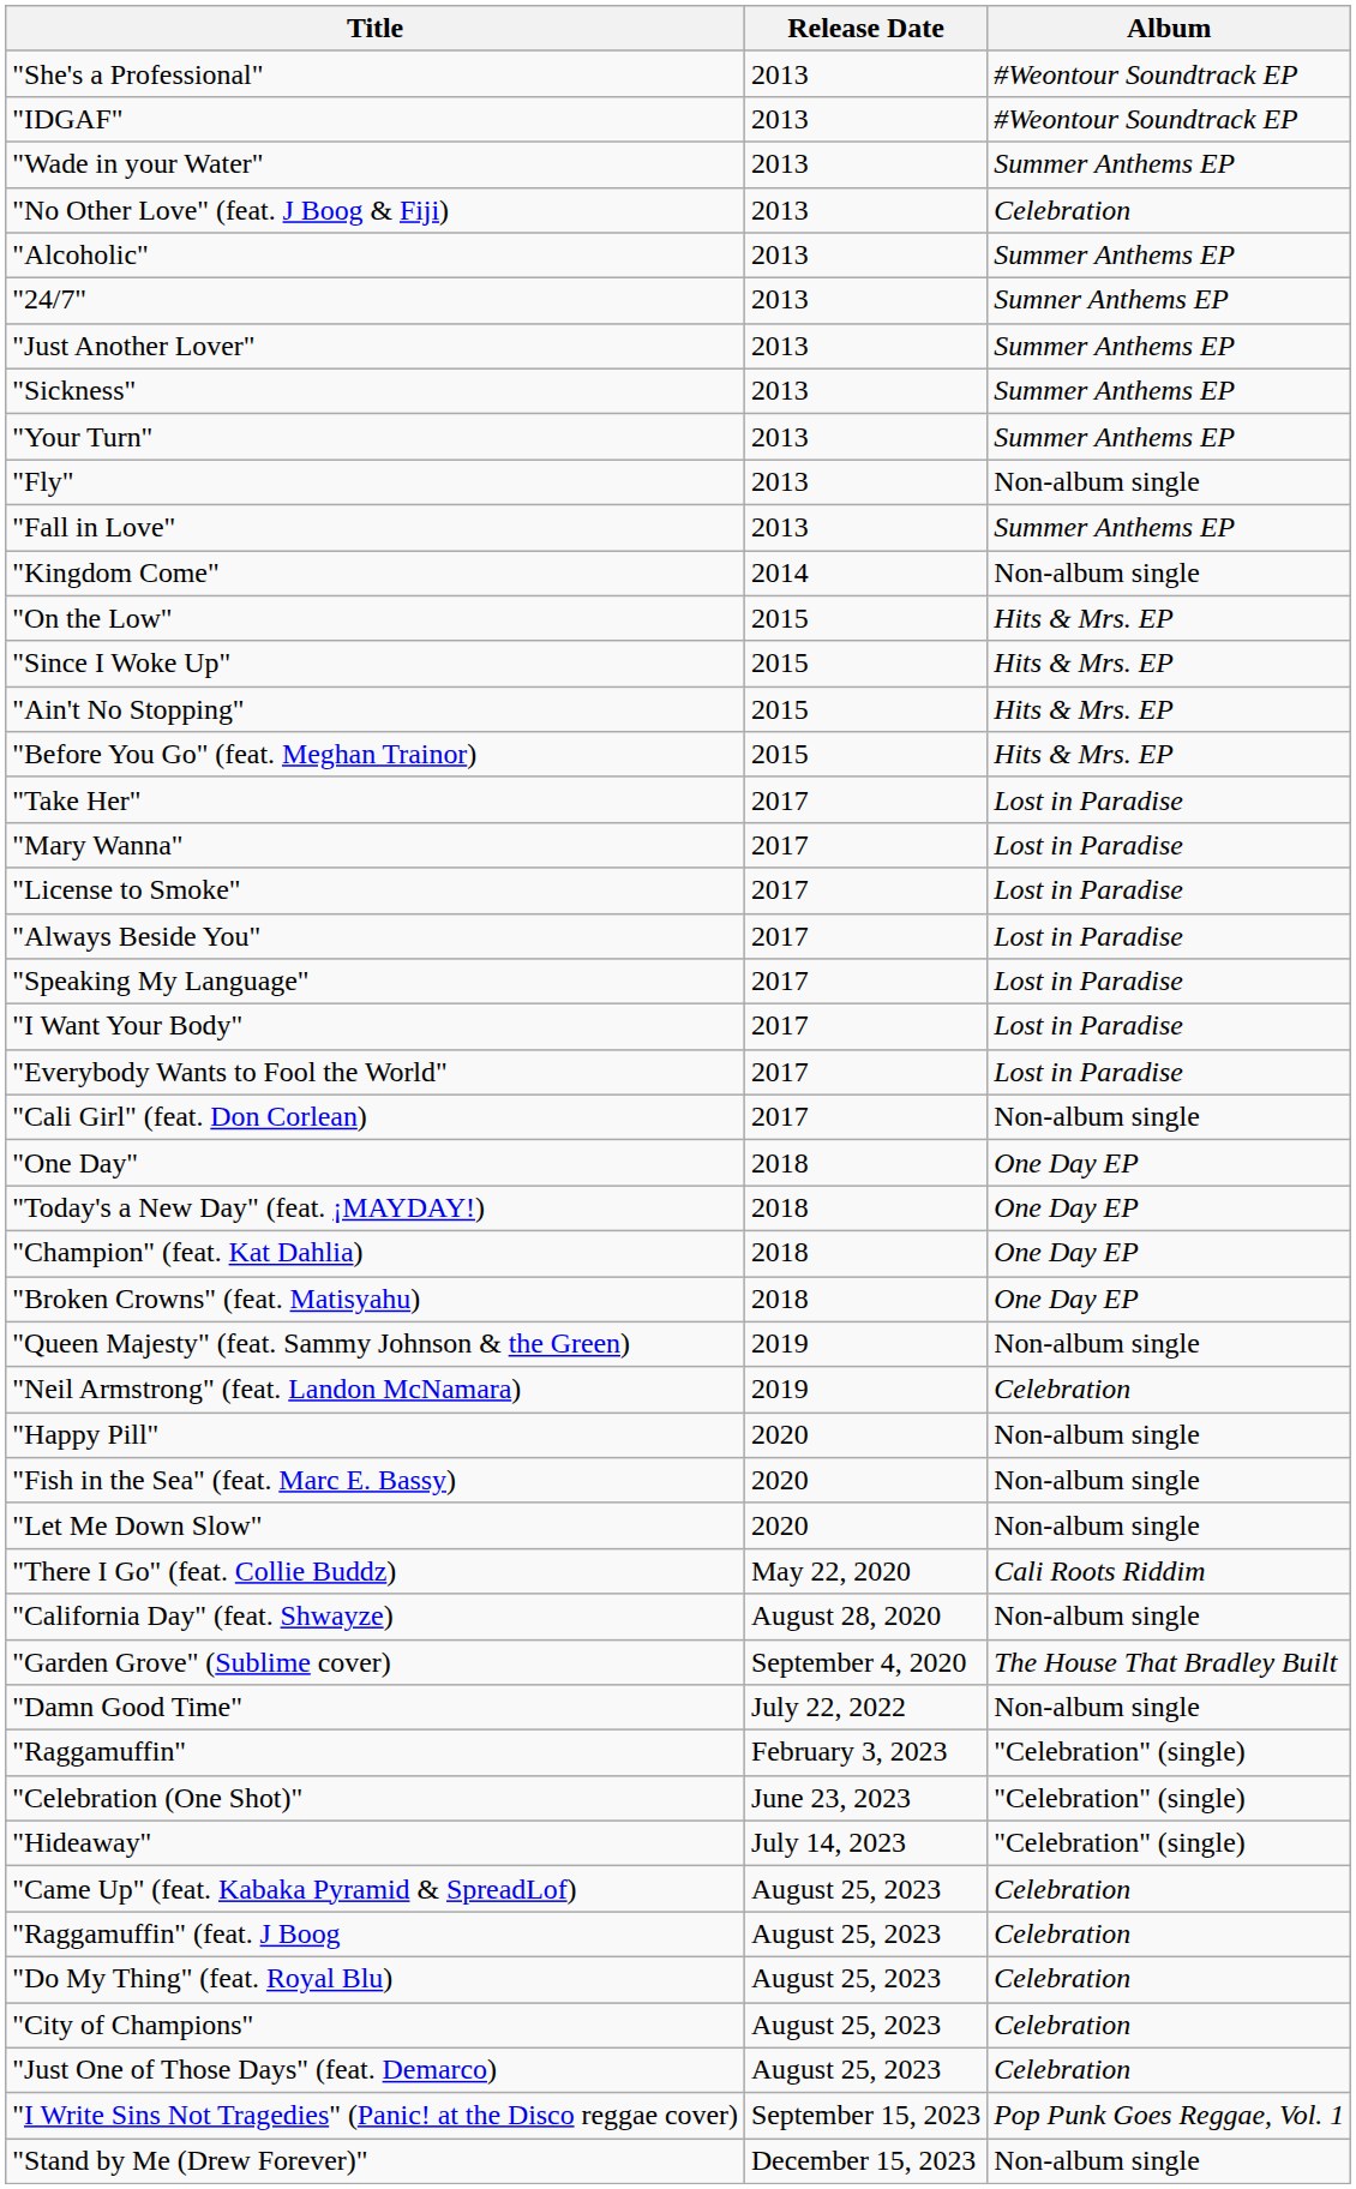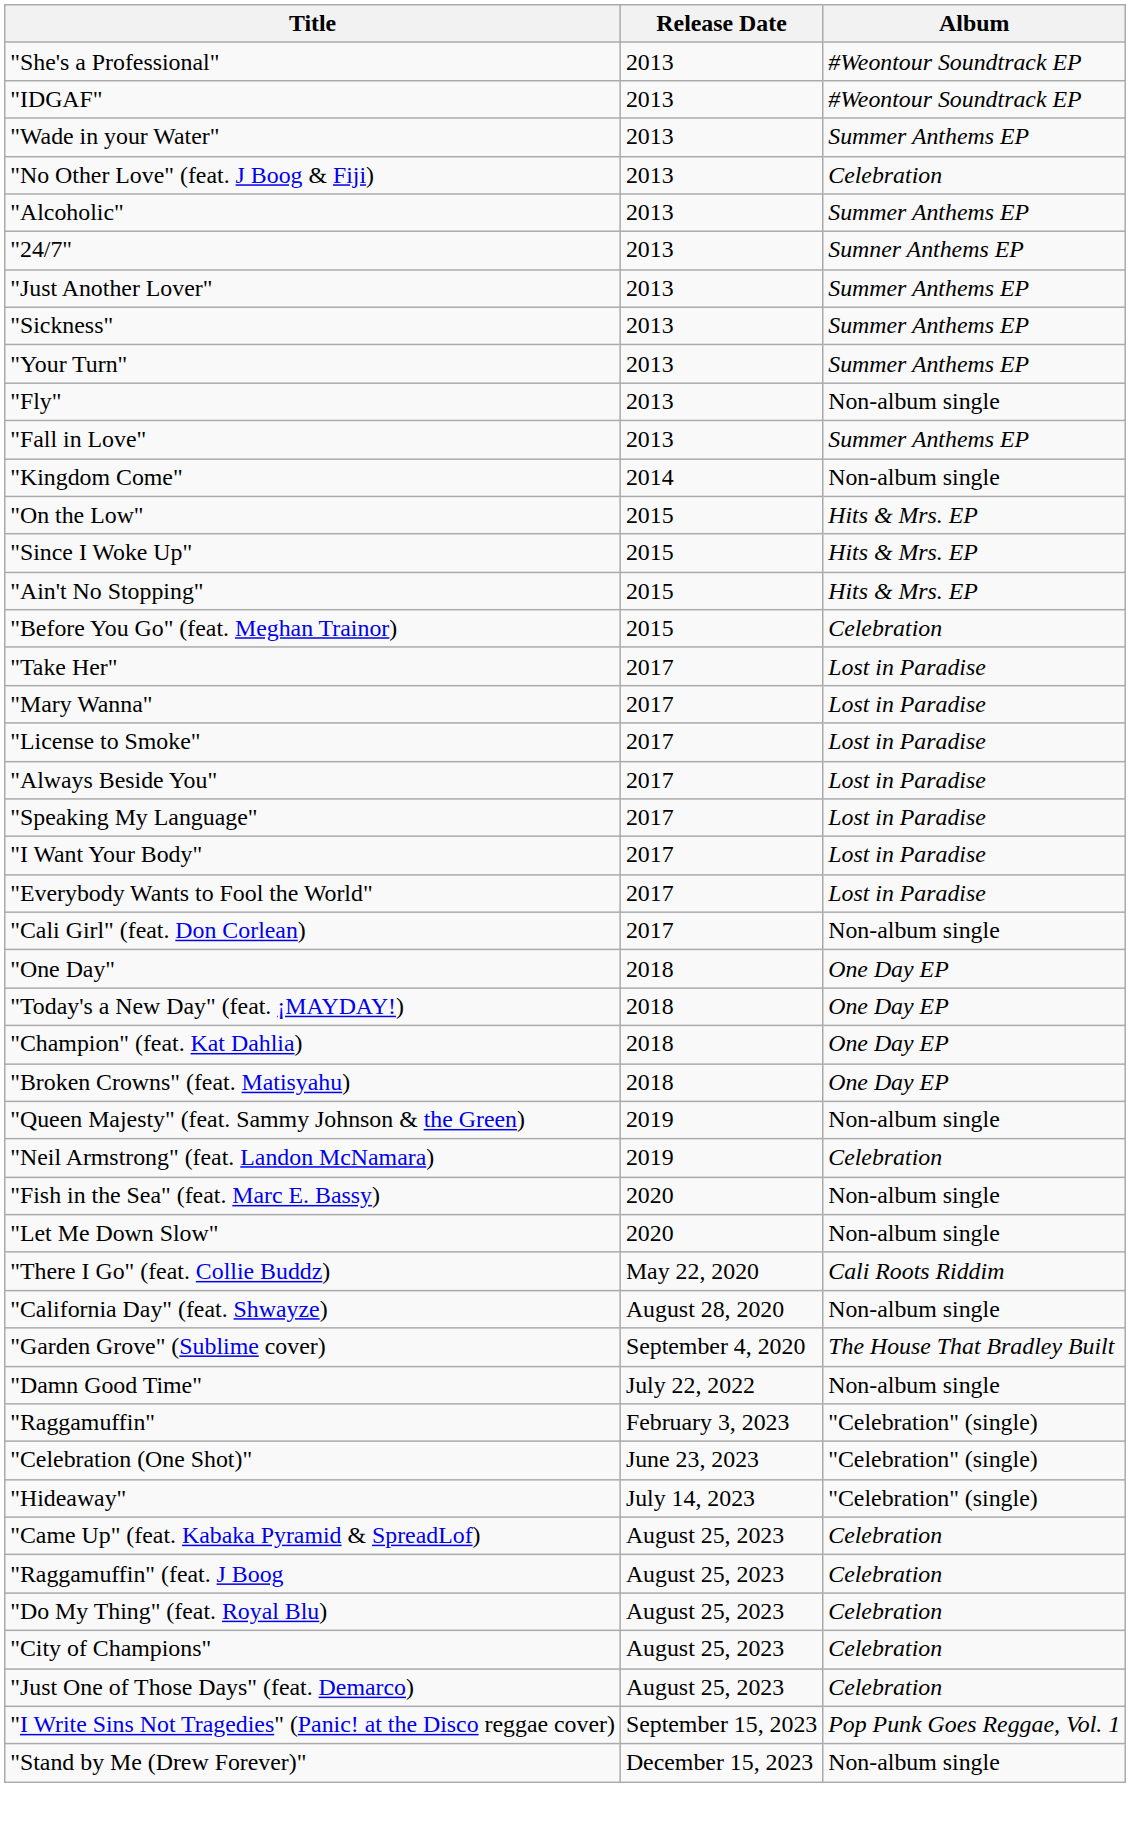 <table class="wikitable">
 <tr>
 <th>Title</th>
 <th>Release Date</th>
 <th>Album</th>
 </tr>
 <tr>
 <td>"She's a Professional"</td>
 <td>2013</td>
 <td><em>#Weontour Soundtrack EP</em></td>
 </tr>
 <tr>
 <td>"IDGAF"</td>
 <td>2013</td>
 <td><em>#Weontour Soundtrack EP</em></td>
 </tr>
 <tr>
 <td>"Wade in your Water"</td>
 <td>2013</td>
 <td><em>Summer Anthems EP</em></td>
 </tr>
 <tr>
 <td>"No Other Love" (feat. <a href='#'>J Boog</a> & <a href='#'>Fiji</a>)</td>
 <td>2013</td>
 <td><em>Celebration</em></td>
 </tr>
 <tr>
 <td>"Alcoholic"</td>
 <td>2013</td>
 <td><em>Summer Anthems EP</em></td>
 </tr>
 <tr>
 <td>"24/7"</td>
 <td>2013</td>
 <td><em>Sumner Anthems EP</em></td>
 </tr>
 <tr>
 <td>"Just Another Lover"</td>
 <td>2013</td>
 <td><em>Summer Anthems EP</em></td>
 </tr>
 <tr>
 <td>"Sickness"</td>
 <td>2013</td>
 <td><em>Summer Anthems EP</em></td>
 </tr>
 <tr>
 <td>"Your Turn"</td>
 <td>2013</td>
 <td><em>Summer Anthems EP</em></td>
 </tr>
 <tr>
 <td>"Fly"</td>
 <td>2013</td>
 <td>Non-album single</td>
 </tr>
 <tr>
 <td>"Fall in Love"</td>
 <td>2013</td>
 <td><em>Summer Anthems EP</em></td>
 </tr>
 <tr>
 <td>"Kingdom Come"</td>
 <td>2014</td>
 <td>Non-album single</td>
 </tr>
 <tr>
 <td>"On the Low"</td>
 <td>2015</td>
 <td><em>Hits & Mrs. EP</em></td>
 </tr>
 <tr>
 <td>"Since I Woke Up"</td>
 <td>2015</td>
 <td><em>Hits & Mrs. EP</em></td>
 </tr>
 <tr>
 <td>"Ain't No Stopping"</td>
 <td>2015</td>
 <td><em>Hits & Mrs. EP</em></td>
 </tr>
 <tr>
 <td>"Before You Go" (feat. <a href='#'>Meghan Trainor</a>)</td>
 <td>2015</td>
-<td><em>Hits & Mrs. EP</em></td>
+<td><em>Celebration</em></td>
 </tr>
 <tr>
 <td>"Take Her"</td>
 <td>2017</td>
 <td><em>Lost in Paradise</em></td>
 </tr>
 <tr>
 <td>"Mary Wanna"</td>
 <td>2017</td>
 <td><em>Lost in Paradise</em></td>
 </tr>
 <tr>
 <td>"License to Smoke"</td>
 <td>2017</td>
 <td><em>Lost in Paradise</em></td>
 </tr>
 <tr>
 <td>"Always Beside You"</td>
 <td>2017</td>
 <td><em>Lost in Paradise</em></td>
 </tr>
 <tr>
 <td>"Speaking My Language"</td>
 <td>2017</td>
 <td><em>Lost in Paradise</em></td>
 </tr>
 <tr>
 <td>"I Want Your Body"</td>
 <td>2017</td>
 <td><em>Lost in Paradise</em></td>
 </tr>
 <tr>
 <td>"Everybody Wants to Fool the World"</td>
 <td>2017</td>
 <td><em>Lost in Paradise</em></td>
 </tr>
 <tr>
 <td>"Cali Girl" (feat. <a href='#'>Don Corlean</a>)</td>
 <td>2017</td>
 <td>Non-album single</td>
 </tr>
 <tr>
 <td>"One Day"</td>
 <td>2018</td>
 <td><em>One Day EP</em></td>
 </tr>
 <tr>
 <td>"Today's a New Day" (feat. <a href='#'>¡MAYDAY!</a>)</td>
 <td>2018</td>
 <td><em>One Day EP</em></td>
 </tr>
 <tr>
 <td>"Champion" (feat. <a href='#'>Kat Dahlia</a>)</td>
 <td>2018</td>
 <td><em>One Day EP</em></td>
 </tr>
 <tr>
 <td>"Broken Crowns" (feat. <a href='#'>Matisyahu</a>)</td>
 <td>2018</td>
 <td><em>One Day EP</em></td>
 </tr>
 <tr>
 <td>"Queen Majesty" (feat. Sammy Johnson & <a href='#'>the Green</a>)</td>
 <td>2019</td>
 <td>Non-album single</td>
 </tr>
 <tr>
 <td>"Neil Armstrong" (feat. <a href='#'>Landon McNamara</a>)</td>
 <td>2019</td>
 <td><em>Celebration</em></td>
-</tr>
-<tr>
-<td>"Happy Pill"</td>
-<td>2020</td>
-<td>Non-album single</td>
 </tr>
 <tr>
 <td>"Fish in the Sea" (feat. <a href='#'>Marc E. Bassy</a>)</td>
 <td>2020</td>
 <td>Non-album single</td>
 </tr>
 <tr>
 <td>"Let Me Down Slow"</td>
 <td>2020</td>
 <td>Non-album single</td>
 </tr>
 <tr>
 <td>"There I Go" (feat. <a href='#'>Collie Buddz</a>)</td>
 <td>May 22, 2020</td>
 <td><em>Cali Roots Riddim</em></td>
 </tr>
 <tr>
 <td>"California Day" (feat. <a href='#'>Shwayze</a>)</td>
 <td>August 28, 2020</td>
 <td>Non-album single</td>
 </tr>
 <tr>
 <td>"Garden Grove" (<a href='#'>Sublime</a> cover)</td>
 <td>September 4, 2020</td>
 <td><em>The House That Bradley Built</em></td>
 </tr>
 <tr>
 <td>"Damn Good Time"</td>
 <td>July 22, 2022</td>
 <td>Non-album single</td>
 </tr>
 <tr>
 <td>"Raggamuffin"</td>
 <td>February 3, 2023</td>
 <td>"Celebration" (single)</td>
 </tr>
 <tr>
 <td>"Celebration (One Shot)"</td>
 <td>June 23, 2023</td>
 <td>"Celebration" (single)</td>
 </tr>
 <tr>
 <td>"Hideaway"</td>
 <td>July 14, 2023</td>
 <td>"Celebration" (single)</td>
 </tr>
 <tr>
 <td>"Came Up" (feat. <a href='#'>Kabaka Pyramid</a> & <a href='#'>SpreadLof</a>)</td>
 <td>August 25, 2023</td>
 <td><em>Celebration</em></td>
 </tr>
 <tr>
 <td>"Raggamuffin" (feat. <a href='#'>J Boog</a></td>
 <td>August 25, 2023</td>
 <td><em>Celebration</em></td>
 </tr>
 <tr>
 <td>"Do My Thing" (feat. <a href='#'>Royal Blu</a>)</td>
 <td>August 25, 2023</td>
 <td><em>Celebration</em></td>
 </tr>
 <tr>
 <td>"City of Champions"</td>
 <td>August 25, 2023</td>
 <td><em>Celebration</em></td>
 </tr>
 <tr>
 <td>"Just One of Those Days" (feat. <a href='#'>Demarco</a>)</td>
 <td>August 25, 2023</td>
 <td><em>Celebration</em></td>
 </tr>
 <tr>
 <td>"<a href='#'>I Write Sins Not Tragedies</a>" (<a href='#'>Panic! at the Disco</a> reggae cover)</td>
 <td>September 15, 2023</td>
 <td><em>Pop Punk Goes Reggae, Vol. 1</em></td>
 </tr>
 <tr>
 <td>"Stand by Me (Drew Forever)"</td>
 <td>December 15, 2023</td>
 <td>Non-album single</td>
 </tr>
 </table>
